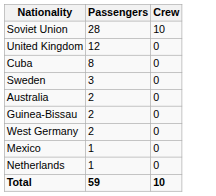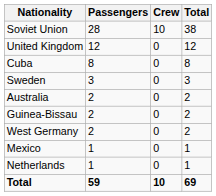 <table class="wikitable">
 <tr>
 <th>Nationality</th>
 <th>Passengers</th>
 <th>Crew</th>
+<th>Total</th>
 </tr>
 <tr>
 <td>Soviet Union</td>
 <td>28</td>
 <td>10</td>
+<td>38</td>
 </tr>
 <tr>
 <td>United Kingdom</td>
 <td>12</td>
 <td>0</td>
+<td>12</td>
 </tr>
 <tr>
 <td>Cuba</td>
 <td>8</td>
 <td>0</td>
+<td>8</td>
 </tr>
 <tr>
 <td>Sweden</td>
 <td>3</td>
 <td>0</td>
+<td>3</td>
 </tr>
 <tr>
 <td>Australia</td>
 <td>2</td>
 <td>0</td>
+<td>2</td>
 </tr>
 <tr>
 <td>Guinea-Bissau</td>
 <td>2</td>
 <td>0</td>
+<td>2</td>
 </tr>
 <tr>
 <td>West Germany</td>
 <td>2</td>
 <td>0</td>
+<td>2</td>
 </tr>
 <tr>
 <td>Mexico</td>
 <td>1</td>
 <td>0</td>
+<td>1</td>
 </tr>
 <tr>
 <td>Netherlands</td>
 <td>1</td>
 <td>0</td>
+<td>1</td>
 </tr>
 <tr style="font-weight:bold">
 <td>Total</td>
 <td>59</td>
 <td>10</td>
+<td>69</td>
 </tr>
 </table>
